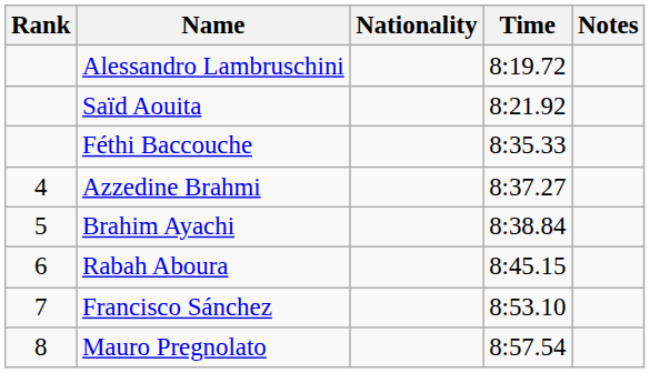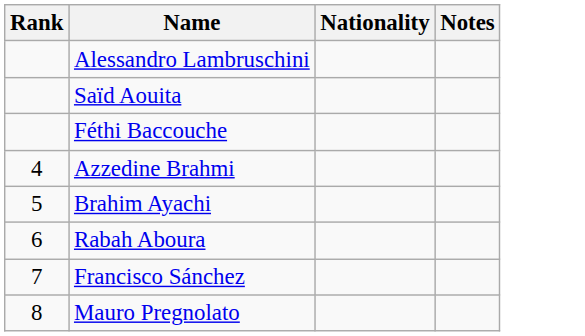 <table class="wikitable sortable" style="text-align:center">
 <tr>
 <th>Rank</th>
 <th>Name</th>
 <th>Nationality</th>
-<th>Time</th>
 <th>Notes</th>
 </tr>
 <tr>
 <td></td>
 <td align=left><a href='#'>Alessandro Lambruschini</a></td>
 <td align=left></td>
-<td>8:19.72</td>
 <td></td>
 </tr>
 <tr>
 <td></td>
 <td align=left><a href='#'>Saïd Aouita</a></td>
 <td align=left></td>
-<td>8:21.92</td>
 <td></td>
 </tr>
 <tr>
 <td></td>
 <td align=left><a href='#'>Féthi Baccouche</a></td>
 <td align=left></td>
-<td>8:35.33</td>
 <td></td>
 </tr>
 <tr>
 <td>4</td>
 <td align=left><a href='#'>Azzedine Brahmi</a></td>
 <td align=left></td>
-<td>8:37.27</td>
 <td></td>
 </tr>
 <tr>
 <td>5</td>
 <td align=left><a href='#'>Brahim Ayachi</a></td>
 <td align=left></td>
-<td>8:38.84</td>
 <td></td>
 </tr>
 <tr>
 <td>6</td>
 <td align=left><a href='#'>Rabah Aboura</a></td>
 <td align=left></td>
-<td>8:45.15</td>
 <td></td>
 </tr>
 <tr>
 <td>7</td>
 <td align=left><a href='#'>Francisco Sánchez</a></td>
 <td align=left></td>
-<td>8:53.10</td>
 <td></td>
 </tr>
 <tr>
 <td>8</td>
 <td align=left><a href='#'>Mauro Pregnolato</a></td>
 <td align=left></td>
-<td>8:57.54</td>
 <td></td>
 </tr>
 </table>
